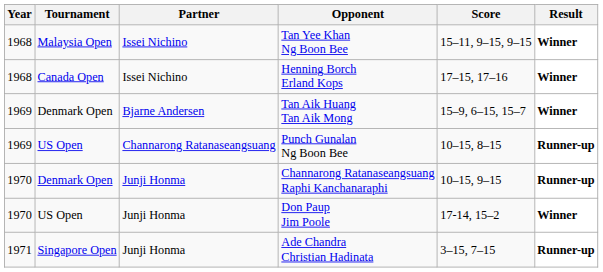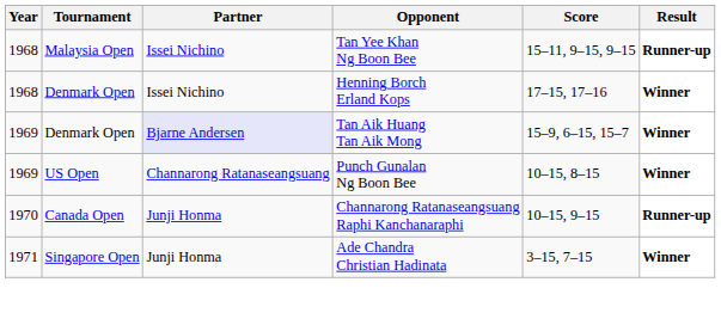 <table class="sortable wikitable" style="font-size: 90%;">
 <tr>
 <th>Year</th>
 <th>Tournament</th>
 <th>Partner</th>
 <th>Opponent</th>
 <th>Score</th>
 <th>Result</th>
 </tr>
 <tr>
 <td align="center">1968</td>
 <td><a href='#'>Malaysia Open</a></td>
 <td> <a href='#'>Issei Nichino</a></td>
 <td> <a href='#'>Tan Yee Khan</a><br> <a href='#'>Ng Boon Bee</a></td>
 <td>15–11, 9–15, 9–15</td>
-<td style="text-align:left; background:white"> <strong>Winner</strong></td>
+<td style="text-align:left; background:white"> <strong>Runner-up</strong></td>
 </tr>
 <tr>
 <td align="center">1968</td>
-<td><a href='#'>Canada Open</a></td>
+<td><a href='#'>Denmark Open</a></td>
 <td> Issei Nichino</td>
 <td> <a href='#'>Henning Borch</a> <br>  <a href='#'>Erland Kops</a></td>
 <td>17–15, 17–16</td>
 <td style="text-align:left; background:white"> <strong>Winner</strong></td>
 </tr>
 <tr>
 <td align="center">1969</td>
 <td>Denmark Open</td>
-<td> <a href='#'>Bjarne Andersen</a></td>
+<td style="background: lavender;"> <a href='#'>Bjarne Andersen</a></td>
 <td> <a href='#'>Tan Aik Huang</a><br> <a href='#'>Tan Aik Mong</a></td>
 <td>15–9, 6–15, 15–7</td>
 <td style="text-align:left; background:white"> <strong>Winner</strong></td>
 </tr>
 <tr>
 <td align="center">1969</td>
 <td><a href='#'>US Open</a></td>
 <td> <a href='#'>Channarong Ratanaseangsuang</a></td>
 <td> <a href='#'>Punch Gunalan</a><br> Ng Boon Bee</td>
 <td>10–15, 8–15</td>
-<td style="text-align:left; background:white"> <strong>Runner-up</strong></td>
+<td style="text-align:left; background:white"> <strong>Winner</strong></td>
 </tr>
 <tr>
 <td align="center">1970</td>
-<td><a href='#'>Denmark Open</a></td>
+<td><a href='#'>Canada Open</a></td>
 <td> <a href='#'>Junji Honma</a></td>
 <td> <a href='#'>Channarong Ratanaseangsuang</a><br> <a href='#'>Raphi Kanchanaraphi</a></td>
 <td>10–15, 9–15</td>
 <td style="text-align:left; background:white"> <strong>Runner-up</strong></td>
-</tr>
-<tr>
-<td align="center">1970</td>
-<td>US Open</td>
-<td> Junji Honma</td>
-<td> <a href='#'>Don Paup</a><br> <a href='#'>Jim Poole</a></td>
-<td>17-14, 15–2</td>
-<td style="text-align:left; background:white"> <strong>Winner</strong></td>
 </tr>
 <tr>
 <td align="center">1971</td>
 <td><a href='#'>Singapore Open</a></td>
 <td> Junji Honma</td>
 <td> <a href='#'>Ade Chandra</a><br> <a href='#'>Christian Hadinata</a></td>
 <td>3–15, 7–15</td>
-<td style="text-align:left; background:white"> <strong>Runner-up</strong></td>
+<td style="text-align:left; background:white"> <strong>Winner</strong></td>
 </tr>
 </table>
